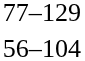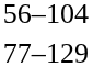 <table style="text-align:center">
 <tr>
 <th width=200></th>
 <th width=100></th>
 <th width=200></th>
 </tr>
 <tr>
 <td align=right></td>
-<td align=center>77–129</td>
+<td align=center>56–104</td>
 <td align=left><strong></strong></td>
 </tr>
 <tr>
 <td align=right></td>
-<td align=center>56–104</td>
+<td align=center>77–129</td>
 <td align=left><strong></strong></td>
 </tr>
 </table>
